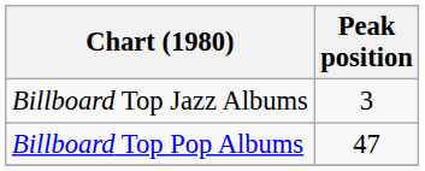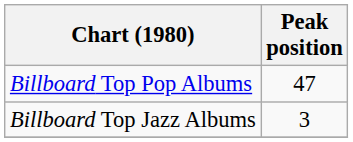 <table class="wikitable">
 <tr>
 <th>Chart (1980)</th>
 <th>Peak<br>position</th>
 </tr>
 <tr>
+<td><a href='#'><em>Billboard</em> Top Pop Albums</a></td>
+<td align=center>47</td>
+</tr>
+<tr>
 <td><em>Billboard</em> Top Jazz Albums</td>
 <td align=center>3</td>
 </tr>
 <tr>
-<td><a href='#'><em>Billboard</em> Top Pop Albums</a></td>
-<td align=center>47</td>
-</tr>
-<tr>
 </tr>
 </table>
